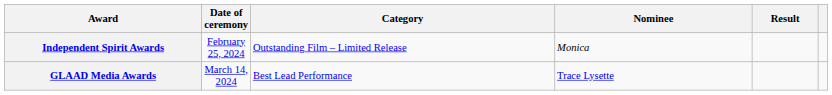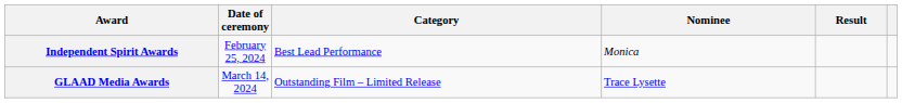 <table class="wikitable sortable plainrowheaders">
 <tr>
 <th scope="col" Width=24%>Award</th>
 <th scope="col" Width=4%>Date of ceremony</th>
 <th scope="col">Category</th>
 <th scope="col" Width=24%>Nominee</th>
 <th scope="col" style="width:8%;">Result</th>
 <th scope="col" class="unsortable"></th>
 </tr>
 <tr>
 <th scope="row"><a href='#'>Independent Spirit Awards</a></th>
 <td style="text-align:center;"><a href='#'>February 25, 2024</a></td>
-<td><a href='#'>Outstanding Film – Limited Release</a></td>
+<td><a href='#'>Best Lead Performance</a></td>
 <td><em>Monica</em></td>
 <td></td>
 <td style="text-align:center;"></td>
 </tr>
 <tr>
 <th scope="row"><a href='#'>GLAAD Media Awards</a></th>
 <td style="text-align:center;"><a href='#'>March 14, 2024</a></td>
-<td><a href='#'>Best Lead Performance</a></td>
+<td><a href='#'>Outstanding Film – Limited Release</a></td>
 <td><a href='#'>Trace Lysette</a></td>
 <td></td>
 <td style="text-align:center;"></td>
 </tr>
 </table>
